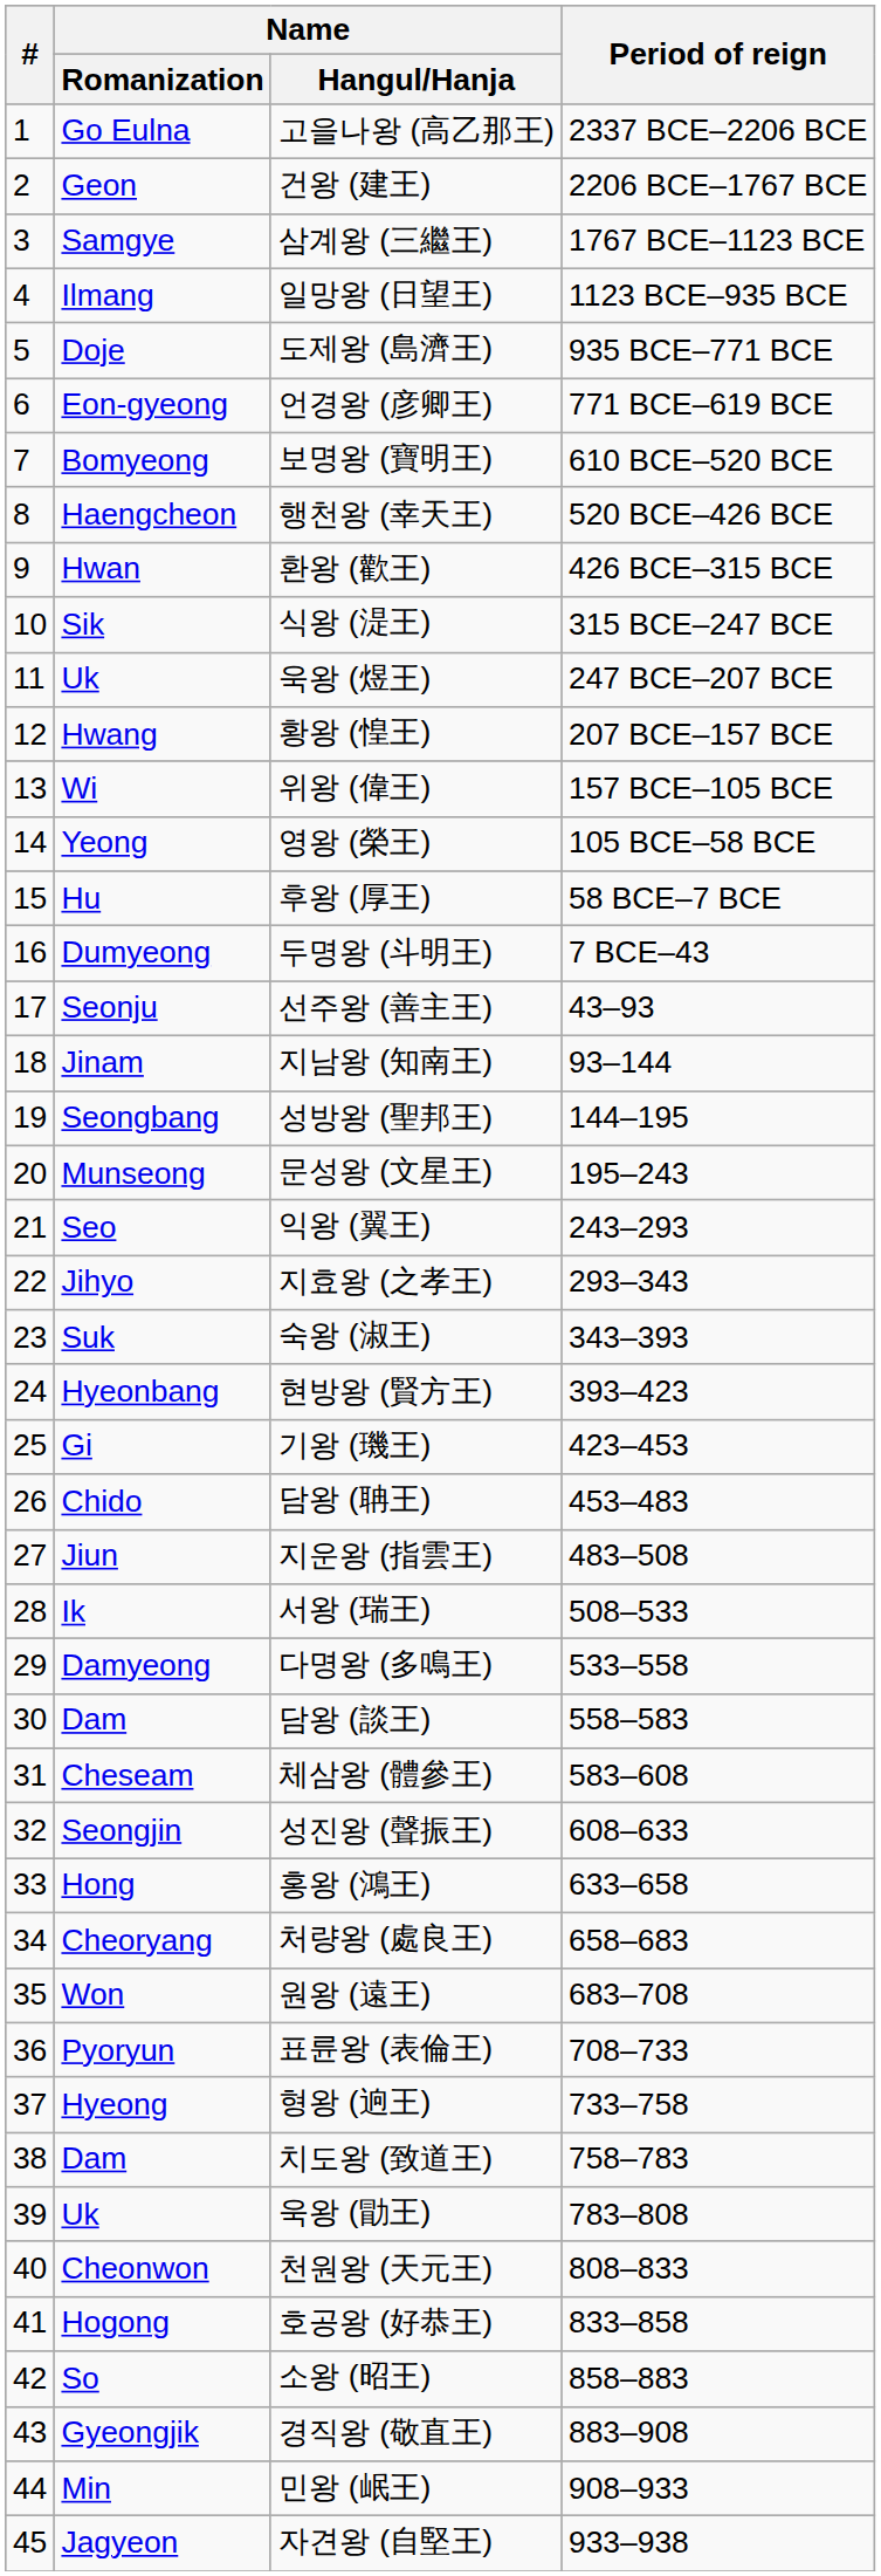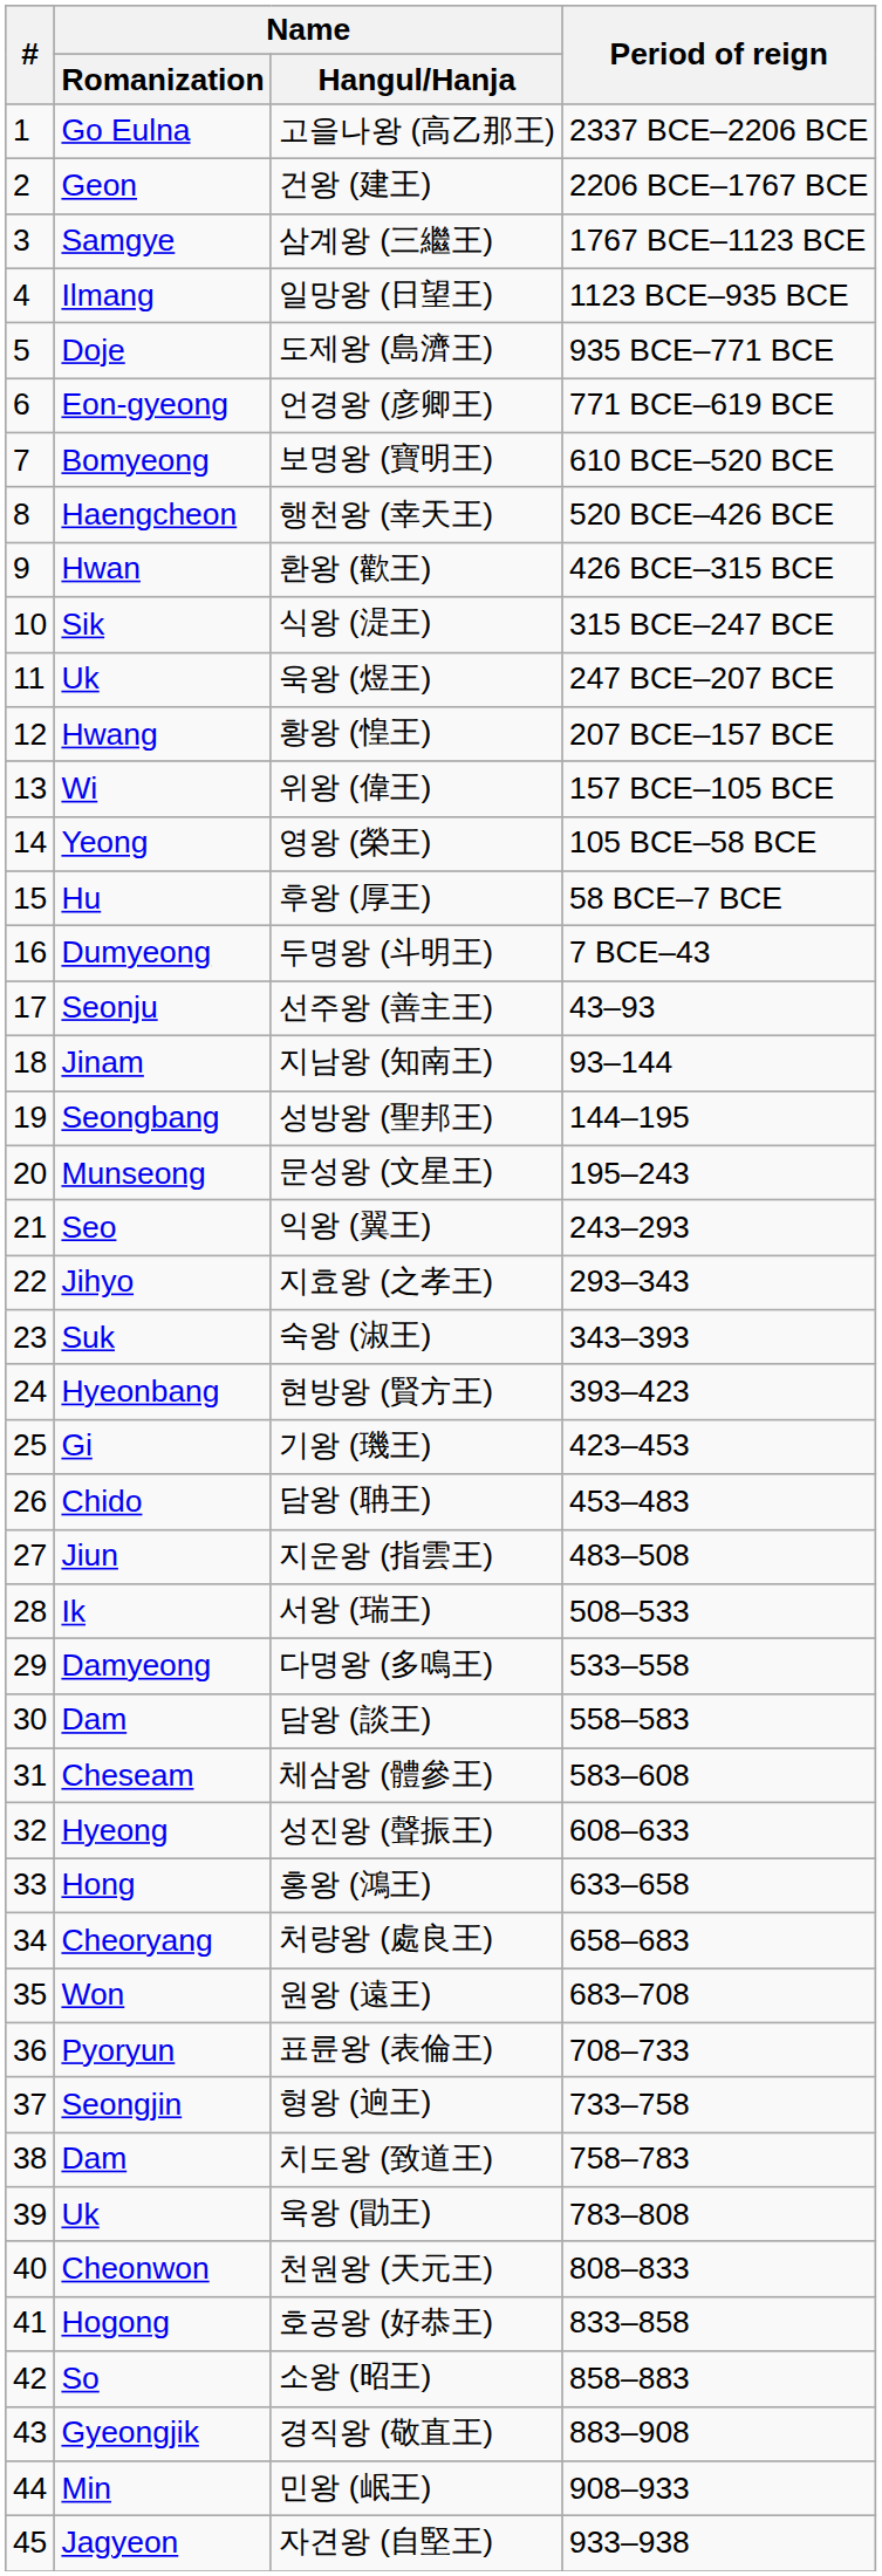 <table class="wikitable">
 <tr>
 <th rowspan="2">#</th>
 <th colspan="2">Name</th>
 <th rowspan="2">Period of reign</th>
 </tr>
 <tr>
 <th>Romanization</th>
 <th>Hangul/Hanja</th>
 </tr>
 <tr>
 <td>1</td>
 <td><a href='#'>Go Eulna</a></td>
 <td>고을나왕 (高乙那王)</td>
 <td>2337 BCE–2206 BCE</td>
 </tr>
 <tr>
 <td>2</td>
 <td><a href='#'>Geon</a></td>
 <td>건왕 (建王)</td>
 <td>2206 BCE–1767 BCE</td>
 </tr>
 <tr>
 <td>3</td>
 <td><a href='#'>Samgye</a></td>
 <td>삼계왕 (三繼王)</td>
 <td>1767 BCE–1123 BCE</td>
 </tr>
 <tr>
 <td>4</td>
 <td><a href='#'>Ilmang</a></td>
 <td>일망왕 (日望王)</td>
 <td>1123 BCE–935 BCE</td>
 </tr>
 <tr>
 <td>5</td>
 <td><a href='#'>Doje</a></td>
 <td>도제왕 (島濟王)</td>
 <td>935 BCE–771 BCE</td>
 </tr>
 <tr>
 <td>6</td>
 <td><a href='#'>Eon-gyeong</a></td>
 <td>언경왕 (彦卿王)</td>
 <td>771 BCE–619 BCE</td>
 </tr>
 <tr>
 <td>7</td>
 <td><a href='#'>Bomyeong</a></td>
 <td>보명왕 (寶明王)</td>
 <td>610 BCE–520 BCE</td>
 </tr>
 <tr>
 <td>8</td>
 <td><a href='#'>Haengcheon</a></td>
 <td>행천왕 (幸天王)</td>
 <td>520 BCE–426 BCE</td>
 </tr>
 <tr>
 <td>9</td>
 <td><a href='#'>Hwan</a></td>
 <td>환왕 (歡王)</td>
 <td>426 BCE–315 BCE</td>
 </tr>
 <tr>
 <td>10</td>
 <td><a href='#'>Sik</a></td>
 <td>식왕 (湜王)</td>
 <td>315 BCE–247 BCE</td>
 </tr>
 <tr>
 <td>11</td>
 <td><a href='#'>Uk</a></td>
 <td>욱왕 (煜王)</td>
 <td>247 BCE–207 BCE</td>
 </tr>
 <tr>
 <td>12</td>
 <td><a href='#'>Hwang</a></td>
 <td>황왕 (惶王)</td>
 <td>207 BCE–157 BCE</td>
 </tr>
 <tr>
 <td>13</td>
 <td><a href='#'>Wi</a></td>
 <td>위왕 (偉王)</td>
 <td>157 BCE–105 BCE</td>
 </tr>
 <tr>
 <td>14</td>
 <td><a href='#'>Yeong</a></td>
 <td>영왕 (榮王)</td>
 <td>105 BCE–58 BCE</td>
 </tr>
 <tr>
 <td>15</td>
 <td><a href='#'>Hu</a></td>
 <td>후왕 (厚王)</td>
 <td>58 BCE–7 BCE</td>
 </tr>
 <tr>
 <td>16</td>
 <td><a href='#'>Dumyeong</a></td>
 <td>두명왕 (斗明王)</td>
 <td>7 BCE–43</td>
 </tr>
 <tr>
 <td>17</td>
 <td><a href='#'>Seonju</a></td>
 <td>선주왕 (善主王)</td>
 <td>43–93</td>
 </tr>
 <tr>
 <td>18</td>
 <td><a href='#'>Jinam</a></td>
 <td>지남왕 (知南王)</td>
 <td>93–144</td>
 </tr>
 <tr>
 <td>19</td>
 <td><a href='#'>Seongbang</a></td>
 <td>성방왕 (聖邦王)</td>
 <td>144–195</td>
 </tr>
 <tr>
 <td>20</td>
 <td><a href='#'>Munseong</a></td>
 <td>문성왕 (文星王)</td>
 <td>195–243</td>
 </tr>
 <tr>
 <td>21</td>
 <td><a href='#'>Seo</a></td>
 <td>익왕 (翼王)</td>
 <td>243–293</td>
 </tr>
 <tr>
 <td>22</td>
 <td><a href='#'>Jihyo</a></td>
 <td>지효왕 (之孝王)</td>
 <td>293–343</td>
 </tr>
 <tr>
 <td>23</td>
 <td><a href='#'>Suk</a></td>
 <td>숙왕 (淑王)</td>
 <td>343–393</td>
 </tr>
 <tr>
 <td>24</td>
 <td><a href='#'>Hyeonbang</a></td>
 <td>현방왕 (賢方王)</td>
 <td>393–423</td>
 </tr>
 <tr>
 <td>25</td>
 <td><a href='#'>Gi</a></td>
 <td>기왕 (璣王)</td>
 <td>423–453</td>
 </tr>
 <tr>
 <td>26</td>
 <td><a href='#'>Chido</a></td>
 <td>담왕 (聃王)</td>
 <td>453–483</td>
 </tr>
 <tr>
 <td>27</td>
 <td><a href='#'>Jiun</a></td>
 <td>지운왕 (指雲王)</td>
 <td>483–508</td>
 </tr>
 <tr>
 <td>28</td>
 <td><a href='#'>Ik</a></td>
 <td>서왕 (瑞王)</td>
 <td>508–533</td>
 </tr>
 <tr>
 <td>29</td>
 <td><a href='#'>Damyeong</a></td>
 <td>다명왕 (多鳴王)</td>
 <td>533–558</td>
 </tr>
 <tr>
 <td>30</td>
 <td><a href='#'>Dam</a></td>
 <td>담왕 (談王)</td>
 <td>558–583</td>
 </tr>
 <tr>
 <td>31</td>
 <td><a href='#'>Cheseam</a></td>
 <td>체삼왕 (體參王)</td>
 <td>583–608</td>
 </tr>
 <tr>
 <td>32</td>
-<td><a href='#'>Seongjin</a></td>
+<td><a href='#'>Hyeong</a></td>
 <td>성진왕 (聲振王)</td>
 <td>608–633</td>
 </tr>
 <tr>
 <td>33</td>
 <td><a href='#'>Hong</a></td>
 <td>홍왕 (鴻王)</td>
 <td>633–658</td>
 </tr>
 <tr>
 <td>34</td>
 <td><a href='#'>Cheoryang</a></td>
 <td>처량왕 (處良王)</td>
 <td>658–683</td>
 </tr>
 <tr>
 <td>35</td>
 <td><a href='#'>Won</a></td>
 <td>원왕 (遠王)</td>
 <td>683–708</td>
 </tr>
 <tr>
 <td>36</td>
 <td><a href='#'>Pyoryun</a></td>
 <td>표륜왕 (表倫王)</td>
 <td>708–733</td>
 </tr>
 <tr>
 <td>37</td>
-<td><a href='#'>Hyeong</a></td>
+<td><a href='#'>Seongjin</a></td>
 <td>형왕 (逈王)</td>
 <td>733–758</td>
 </tr>
 <tr>
 <td>38</td>
 <td><a href='#'>Dam</a></td>
 <td>치도왕 (致道王)</td>
 <td>758–783</td>
 </tr>
 <tr>
 <td>39</td>
 <td><a href='#'>Uk</a></td>
 <td>욱왕 (勖王)</td>
 <td>783–808</td>
 </tr>
 <tr>
 <td>40</td>
 <td><a href='#'>Cheonwon</a></td>
 <td>천원왕 (天元王)</td>
 <td>808–833</td>
 </tr>
 <tr>
 <td>41</td>
 <td><a href='#'>Hogong</a></td>
 <td>호공왕 (好恭王)</td>
 <td>833–858</td>
 </tr>
 <tr>
 <td>42</td>
 <td><a href='#'>So</a></td>
 <td>소왕 (昭王)</td>
 <td>858–883</td>
 </tr>
 <tr>
 <td>43</td>
 <td><a href='#'>Gyeongjik</a></td>
 <td>경직왕 (敬直王)</td>
 <td>883–908</td>
 </tr>
 <tr>
 <td>44</td>
 <td><a href='#'>Min</a></td>
 <td>민왕 (岷王)</td>
 <td>908–933</td>
 </tr>
 <tr>
 <td>45</td>
 <td><a href='#'>Jagyeon</a></td>
 <td>자견왕 (自堅王)</td>
 <td>933–938</td>
 </tr>
 </table>
